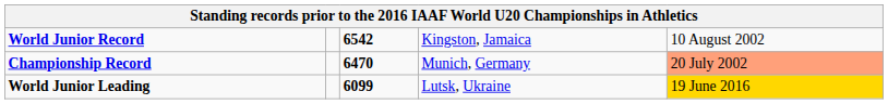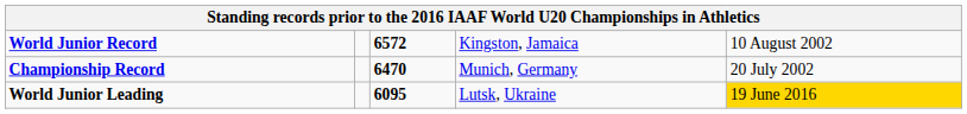 <table class="wikitable" width=75%>
 <tr>
 <th colspan="5">Standing records prior to the 2016 IAAF World U20 Championships in Athletics</th>
 </tr>
 <tr>
 <td><strong><a href='#'>World Junior Record</a></strong></td>
 <td></td>
-<td><strong>6542</strong></td>
+<td><strong>6572</strong></td>
 <td><a href='#'>Kingston</a>, <a href='#'>Jamaica</a></td>
 <td>10 August 2002</td>
 </tr>
 <tr>
 <td><strong><a href='#'>Championship Record</a></strong></td>
 <td></td>
 <td><strong>6470</strong></td>
 <td><a href='#'>Munich</a>, <a href='#'>Germany</a></td>
-<td style="background: lightsalmon;">20 July 2002</td>
+<td>20 July 2002</td>
 </tr>
 <tr>
 <td><strong>World Junior Leading</strong></td>
 <td></td>
-<td><strong>6099</strong></td>
+<td><strong>6095</strong></td>
 <td><a href='#'>Lutsk</a>, <a href='#'>Ukraine</a></td>
 <td style="background: gold;">19 June 2016</td>
 </tr>
 </table>
